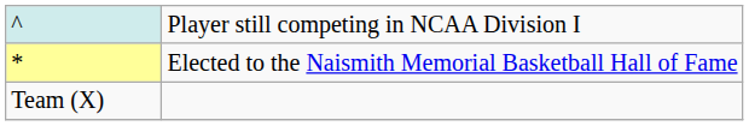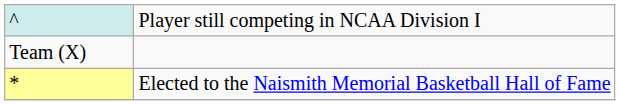 <table class="wikitable">
 <tr>
 <td style="background-color:#cfecec; width:6em">^</td>
 <td>Player still competing in NCAA Division I</td>
 </tr>
 <tr>
+<td>Team (X)</td>
+<td></td>
+</tr>
+<tr>
 <td style="background-color:#ff9; width:6em">*</td>
 <td>Elected to the <a href='#'>Naismith Memorial Basketball Hall of Fame</a></td>
 </tr>
 <tr>
-<td>Team (X)</td>
-<td></td>
-</tr>
-<tr>
 </tr>
 </table>
